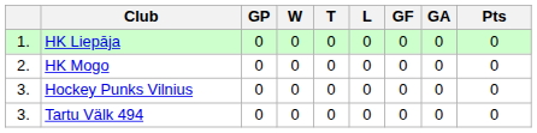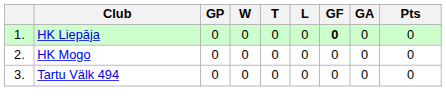 <table class="wikitable">
 <tr>
 <th width="30"></th>
 <th width="200">Club</th>
 <th width="30">GP</th>
 <th width="30">W</th>
 <th width="30">T</th>
 <th width="30">L</th>
 <th width="30">GF</th>
 <th width="30">GA</th>
 <th width="70">Pts</th>
 </tr>
 <tr bgcolor="#CCFFCC" align="center">
 <td>1.</td>
 <td align="left"> <a href='#'>HK Liepāja</a></td>
 <td>0</td>
 <td>0</td>
 <td>0</td>
 <td>0</td>
-<td>0</td>
+<td><strong>0</strong></td>
 <td>0</td>
 <td>0</td>
 </tr>
 <tr bgcolor="#FFFFFF" align="center">
 <td>2.</td>
 <td align="left"> <a href='#'>HK Mogo</a></td>
-<td>0</td>
-<td>0</td>
-<td>0</td>
-<td>0</td>
-<td>0</td>
-<td>0</td>
-<td>0</td>
-</tr>
-<tr bgcolor="#FFFFFF" align="center">
-<td>3.</td>
-<td align="left"> <a href='#'>Hockey Punks Vilnius</a></td>
 <td>0</td>
 <td>0</td>
 <td>0</td>
 <td>0</td>
 <td>0</td>
 <td>0</td>
 <td>0</td>
 </tr>
 <tr bgcolor="#FFFFFF" align="center">
 <td>3.</td>
 <td align="left"> <a href='#'>Tartu Välk 494</a></td>
 <td>0</td>
 <td>0</td>
 <td>0</td>
 <td>0</td>
 <td>0</td>
 <td>0</td>
 <td>0</td>
 </tr>
 </table>
